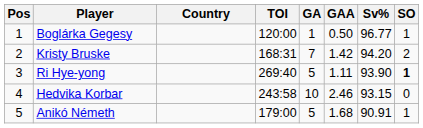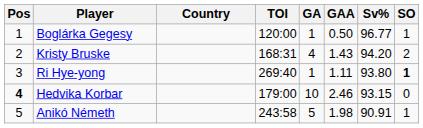 <table class="wikitable sortable" style="text-align: center;">
 <tr>
 <th width=30>Pos</th>
 <th width=150>Player</th>
 <th width=120>Country</th>
 <th width=20>TOI</th>
 <th width=20>GA</th>
 <th width=20>GAA</th>
 <th width=20>Sv%</th>
 <th width=20>SO</th>
 </tr>
 <tr>
 <td>1</td>
 <td align=left><a href='#'>Boglárka Gegesy</a></td>
 <td align=left></td>
 <td>120:00</td>
 <td>1</td>
 <td>0.50</td>
 <td>96.77</td>
 <td>1</td>
 </tr>
 <tr>
 <td>2</td>
 <td align=left><a href='#'>Kristy Bruske</a></td>
 <td align=left></td>
 <td>168:31</td>
-<td>7</td>
-<td>1.42</td>
+<td>4</td>
+<td>1.43</td>
 <td>94.20</td>
 <td>2</td>
 </tr>
 <tr>
 <td>3</td>
 <td align=left><a href='#'>Ri Hye-yong</a></td>
 <td align=left></td>
 <td>269:40</td>
-<td>5</td>
+<td>1</td>
 <td>1.11</td>
-<td>93.90</td>
+<td>93.80</td>
 <td><strong>1</strong></td>
 </tr>
 <tr>
-<td>4</td>
+<td><strong>4</strong></td>
 <td align=left><a href='#'>Hedvika Korbar</a></td>
 <td align=left></td>
-<td>243:58</td>
+<td>179:00</td>
 <td>10</td>
 <td>2.46</td>
 <td>93.15</td>
 <td>0</td>
 </tr>
 <tr>
 <td>5</td>
 <td align=left><a href='#'>Anikó Németh</a></td>
 <td align=left></td>
-<td>179:00</td>
+<td>243:58</td>
 <td>5</td>
-<td>1.68</td>
+<td>1.98</td>
 <td>90.91</td>
 <td>1</td>
 </tr>
 </table>
